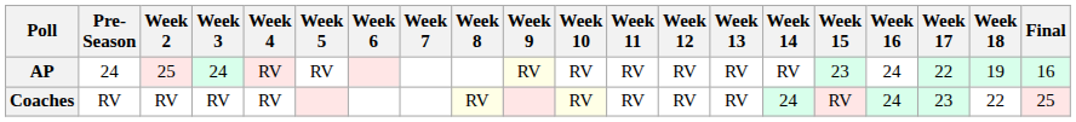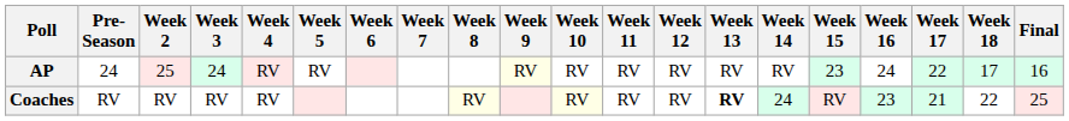 <table class="wikitable" style="white-space:nowrap;font-size:90%">
 <tr>
 <th>Poll</th>
 <th>Pre-<br>Season</th>
 <th>Week<br>2</th>
 <th>Week<br>3</th>
 <th>Week<br>4</th>
 <th>Week<br>5</th>
 <th>Week<br>6</th>
 <th>Week<br>7</th>
 <th>Week<br>8</th>
 <th>Week<br>9</th>
 <th>Week<br>10</th>
 <th>Week<br>11</th>
 <th>Week<br>12</th>
 <th>Week<br>13</th>
 <th>Week<br>14</th>
 <th>Week<br>15</th>
 <th>Week<br>16</th>
 <th>Week<br>17</th>
 <th>Week<br>18</th>
 <th>Final</th>
 </tr>
 <tr style="text-align:center;">
 <th>AP</th>
 <td style="background:#FFF;">24</td>
 <td style="background:#FFE6E6;">25</td>
 <td style="background:#D8FFEB;">24</td>
 <td style="background:#FFE6E6;">RV</td>
 <td style="background:#FFF;">RV</td>
 <td style="background:#FFE6E6;"></td>
 <td style="background:#FFF;"></td>
 <td style="background:#FFF;"></td>
 <td style="background:#FFFFE6;">RV</td>
 <td style="background:#FFF;">RV</td>
 <td style="background:#FFF;">RV</td>
 <td style="background:#FFF;">RV</td>
 <td style="background:#FFF;">RV</td>
 <td style="background:#FFF;">RV</td>
 <td style="background:#D8FFEB;">23</td>
 <td style="background:#FFF;">24</td>
 <td style="background:#D8FFEB;">22</td>
-<td style="background:#D8FFEB;">19</td>
+<td style="background:#D8FFEB;">17</td>
 <td style="background:#D8FFEB;">16</td>
 </tr>
 <tr style="text-align:center;">
 <th>Coaches</th>
 <td style="background:#FFF;">RV</td>
 <td style="background:#FFF;">RV</td>
 <td style="background:#FFF;">RV</td>
 <td style="background:#FFF;">RV</td>
 <td style="background:#FFE6E6;"></td>
 <td style="background:#FFF;"></td>
 <td style="background:#FFF;"></td>
 <td style="background:#FFFFE6;">RV</td>
 <td style="background:#FFE6E6;"></td>
 <td style="background:#FFFFE6;">RV</td>
 <td style="background:#FFF;">RV</td>
 <td style="background:#FFF;">RV</td>
-<td style="background:#FFF;">RV</td>
+<td style="background:#FFF;"><strong>RV</strong></td>
 <td style="background:#D8FFEB;">24</td>
 <td style="background:#FFE6E6;">RV</td>
-<td style="background:#D8FFEB;">24</td>
 <td style="background:#D8FFEB;">23</td>
+<td style="background:#D8FFEB;">21</td>
 <td style="background:#FFF;">22</td>
 <td style="background:#FFE6E6;">25</td>
 </tr>
 </table>
